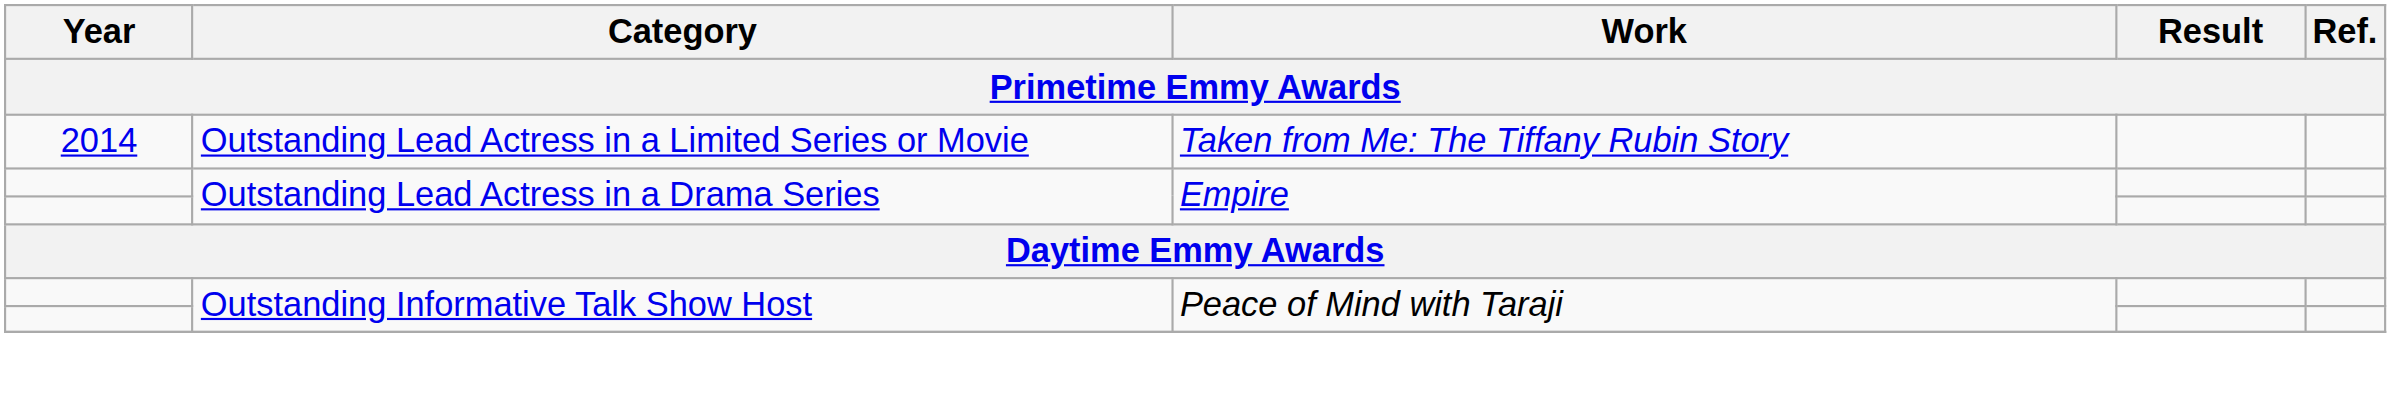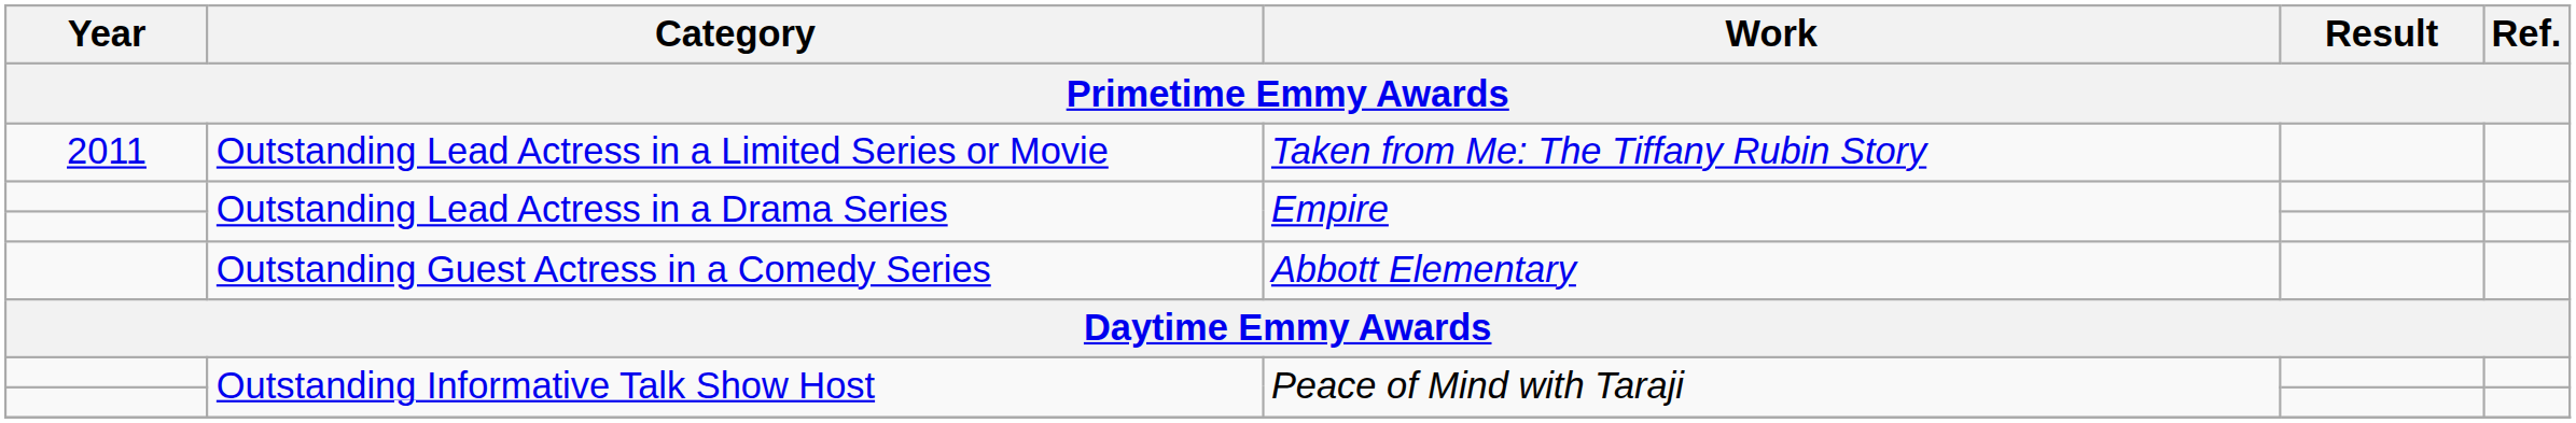 <table class=wikitable>
 <tr>
 <th scope="col" style="width:5em;">Year</th>
 <th scope="col" style="width:28em;">Category</th>
 <th scope="col" style="width:27em;">Work</th>
 <th scope="col" style="width:5em;">Result</th>
 <th>Ref.</th>
 </tr>
 <tr>
 <th colspan=5><a href='#'>Primetime Emmy Awards</a></th>
 </tr>
 <tr>
-<td style="text-align:center;"><a href='#'>2014</a></td>
+<td style="text-align:center;"><a href='#'>2011</a></td>
 <td><a href='#'>Outstanding Lead Actress in a Limited Series or Movie</a></td>
 <td><em><a href='#'>Taken from Me: The Tiffany Rubin Story</a></em></td>
 <td></td>
 <td></td>
 </tr>
 <tr>
 <td></td>
 <td rowspan=2><a href='#'>Outstanding Lead Actress in a Drama Series</a></td>
 <td rowspan=2><em><a href='#'>Empire</a></em></td>
 <td></td>
 <td></td>
 </tr>
 <tr>
 <td></td>
+<td></td>
+<td></td>
+</tr>
+<tr>
+<td></td>
+<td><a href='#'>Outstanding Guest Actress in a Comedy Series</a></td>
+<td><em><a href='#'>Abbott Elementary</a></em></td>
 <td></td>
 <td></td>
 </tr>
 <tr>
 <th colspan=5><a href='#'>Daytime Emmy Awards</a></th>
 </tr>
 <tr>
 <td></td>
 <td rowspan=2><a href='#'>Outstanding Informative Talk Show Host</a></td>
 <td rowspan=2><em>Peace of Mind with Taraji </em></td>
 <td></td>
 <td></td>
 </tr>
 <tr>
 <td></td>
 <td></td>
 <td></td>
 </tr>
 <tr>
 </tr>
 </table>
